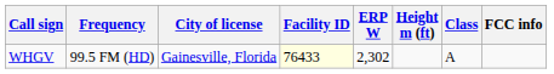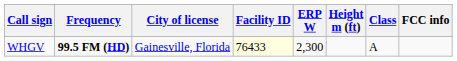 <table class="wikitable sortable">
 <tr>
 <th><a href='#'>Call sign</a></th>
 <th data-sort-type="number"><a href='#'>Frequency</a></th>
 <th><a href='#'>City of license</a></th>
 <th><a href='#'>Facility ID</a></th>
 <th data-sort-type="number"><a href='#'>ERP</a><br><a href='#'>W</a></th>
 <th data-sort-type="number"><a href='#'>Height</a><br><a href='#'>m</a> (<a href='#'>ft</a>)</th>
 <th><a href='#'>Class</a></th>
 <th class="unsortable">FCC info</th>
 </tr>
 <tr>
 <td><a href='#'>WHGV</a></td>
-<td>99.5 FM (<a href='#'>HD</a>)</td>
+<td><strong>99.5 FM (<a href='#'>HD</a>)</strong></td>
 <td><a href='#'>Gainesville, Florida</a></td>
 <td style="background: lightyellow;">76433</td>
-<td>2,302</td>
+<td>2,300</td>
 <td></td>
 <td>A</td>
 <td></td>
 </tr>
 </table>
